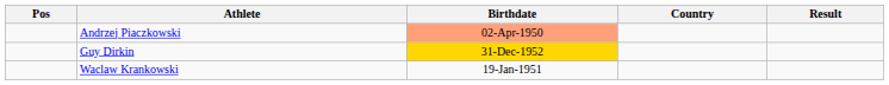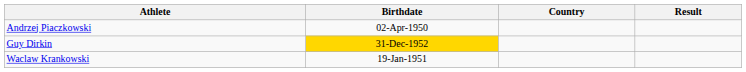 <table class="wikitable"  style="text-align:center; width:60%;">
 <tr>
-<th>Pos</th>
 <th>Athlete</th>
 <th>Birthdate</th>
 <th>Country</th>
 <th>Result</th>
 </tr>
 <tr>
-<td align=center></td>
 <td align=left><a href='#'>Andrzej Piaczkowski</a></td>
-<td style="background: lightsalmon;">02-Apr-1950</td>
+<td>02-Apr-1950</td>
 <td align=left></td>
 <td></td>
 </tr>
 <tr>
-<td align=center></td>
 <td align=left><a href='#'>Guy Dirkin</a></td>
 <td style="background: gold;">31-Dec-1952</td>
 <td align=left></td>
 <td></td>
 </tr>
 <tr>
-<td align=center></td>
 <td align=left><a href='#'>Waclaw Krankowski</a></td>
 <td>19-Jan-1951</td>
 <td align=left></td>
 <td></td>
 </tr>
 </table>
